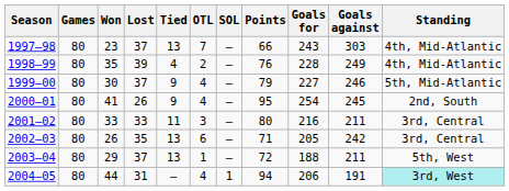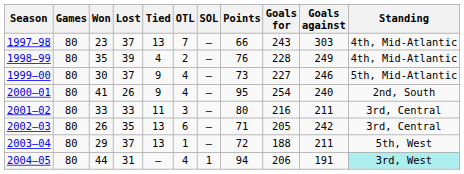 <table class="wikitable" style="text-align:center">
 <tr>
 <th>Season</th>
 <th>Games</th>
 <th>Won</th>
 <th>Lost</th>
 <th>Tied</th>
 <th>OTL</th>
 <th>SOL</th>
 <th>Points</th>
 <th>Goals<br>for</th>
 <th>Goals<br>against</th>
 <th>Standing</th>
 </tr>
 <tr>
 <td><a href='#'>1997–98</a></td>
 <td>80</td>
 <td>23</td>
 <td>37</td>
 <td>13</td>
 <td>7</td>
 <td>—</td>
 <td>66</td>
 <td>243</td>
 <td>303</td>
 <td>4th, Mid-Atlantic</td>
 </tr>
 <tr>
 <td><a href='#'>1998–99</a></td>
 <td>80</td>
 <td>35</td>
 <td>39</td>
 <td>4</td>
 <td>2</td>
 <td>—</td>
 <td>76</td>
 <td>228</td>
 <td>249</td>
 <td>4th, Mid-Atlantic</td>
 </tr>
 <tr>
 <td><a href='#'>1999–00</a></td>
 <td>80</td>
 <td>30</td>
 <td>37</td>
 <td>9</td>
 <td>4</td>
 <td>—</td>
-<td>79</td>
+<td>73</td>
 <td>227</td>
 <td>246</td>
 <td>5th, Mid-Atlantic</td>
 </tr>
 <tr>
 <td><a href='#'>2000–01</a></td>
 <td>80</td>
 <td>41</td>
 <td>26</td>
 <td>9</td>
 <td>4</td>
 <td>—</td>
 <td>95</td>
 <td>254</td>
-<td>245</td>
+<td>240</td>
 <td>2nd, South</td>
 </tr>
 <tr>
 <td><a href='#'>2001–02</a></td>
 <td>80</td>
 <td>33</td>
 <td>33</td>
 <td>11</td>
 <td>3</td>
 <td>—</td>
 <td>80</td>
 <td>216</td>
 <td>211</td>
 <td>3rd, Central</td>
 </tr>
 <tr>
 <td><a href='#'>2002–03</a></td>
 <td>80</td>
 <td>26</td>
 <td>35</td>
 <td>13</td>
 <td>6</td>
 <td>—</td>
 <td>71</td>
 <td>205</td>
 <td>242</td>
 <td>3rd, Central</td>
 </tr>
 <tr>
 <td><a href='#'>2003–04</a></td>
 <td>80</td>
 <td>29</td>
 <td>37</td>
 <td>13</td>
 <td>1</td>
 <td>—</td>
 <td>72</td>
 <td>188</td>
 <td>211</td>
 <td>5th, West</td>
 </tr>
 <tr>
 <td><a href='#'>2004–05</a></td>
 <td>80</td>
 <td>44</td>
 <td>31</td>
 <td>—</td>
 <td>4</td>
 <td>1</td>
 <td>94</td>
 <td>206</td>
 <td>191</td>
 <td style="background: paleturquoise;">3rd, West</td>
 </tr>
 </table>
